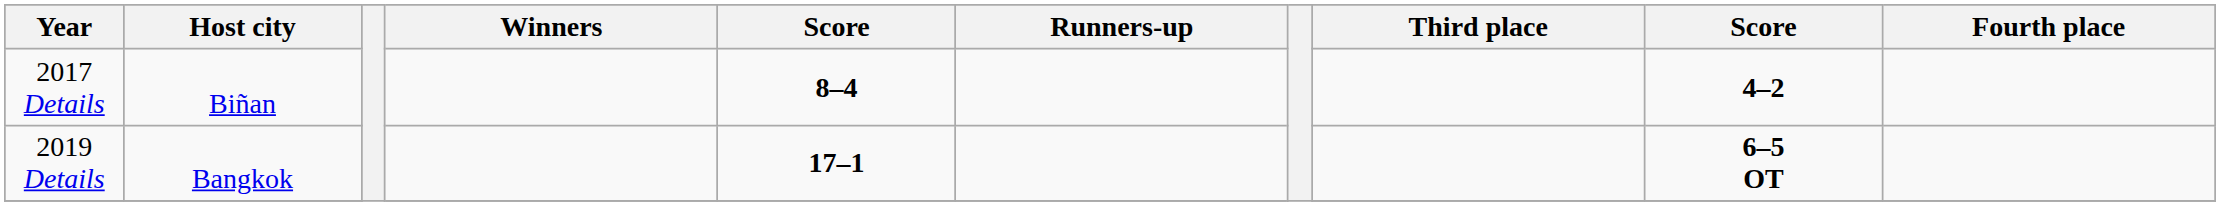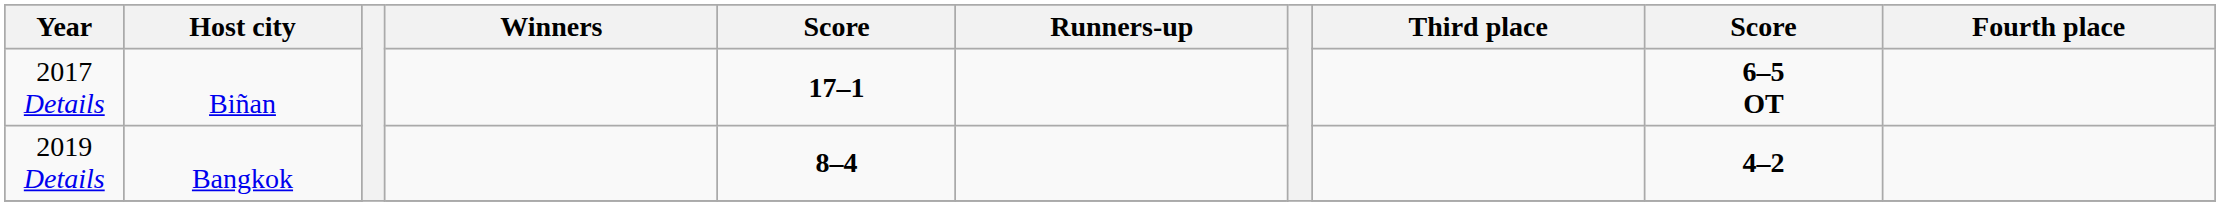 <table class="wikitable" style="text-align:center; width:100%">
 <tr>
 <th width=5%>Year</th>
 <th width=10%>Host city</th>
 <th width=1% rowspan=14 bgcolor=ffffff></th>
 <th width=14%>Winners</th>
 <th width=10%>Score</th>
 <th width=14%>Runners-up</th>
 <th width=1% rowspan=14 bgcolor=ffffff></th>
 <th width=14%>Third place</th>
 <th width=10%>Score</th>
 <th width=14%>Fourth place</th>
 </tr>
 <tr>
 <td>2017 <br> <em><a href='#'>Details</a></em></td>
 <td> <br> <a href='#'>Biñan</a></td>
 <td></td>
+<td><strong>17–1</strong></td>
+<td></td>
+<td></td>
+<td><strong>6–5</strong><br><strong>OT</strong></td>
+<td></td>
+</tr>
+<tr>
+<td>2019 <br> <em><a href='#'>Details</a></em></td>
+<td> <br> <a href='#'>Bangkok</a></td>
+<td></td>
 <td><strong>8–4</strong></td>
 <td></td>
 <td></td>
 <td><strong>4–2</strong></td>
 <td></td>
 </tr>
 <tr>
-<td>2019 <br> <em><a href='#'>Details</a></em></td>
-<td> <br> <a href='#'>Bangkok</a></td>
-<td></td>
-<td><strong>17–1</strong></td>
-<td></td>
-<td></td>
-<td><strong>6–5</strong><br><strong>OT</strong></td>
-<td></td>
-</tr>
-<tr>
 </tr>
 </table>
